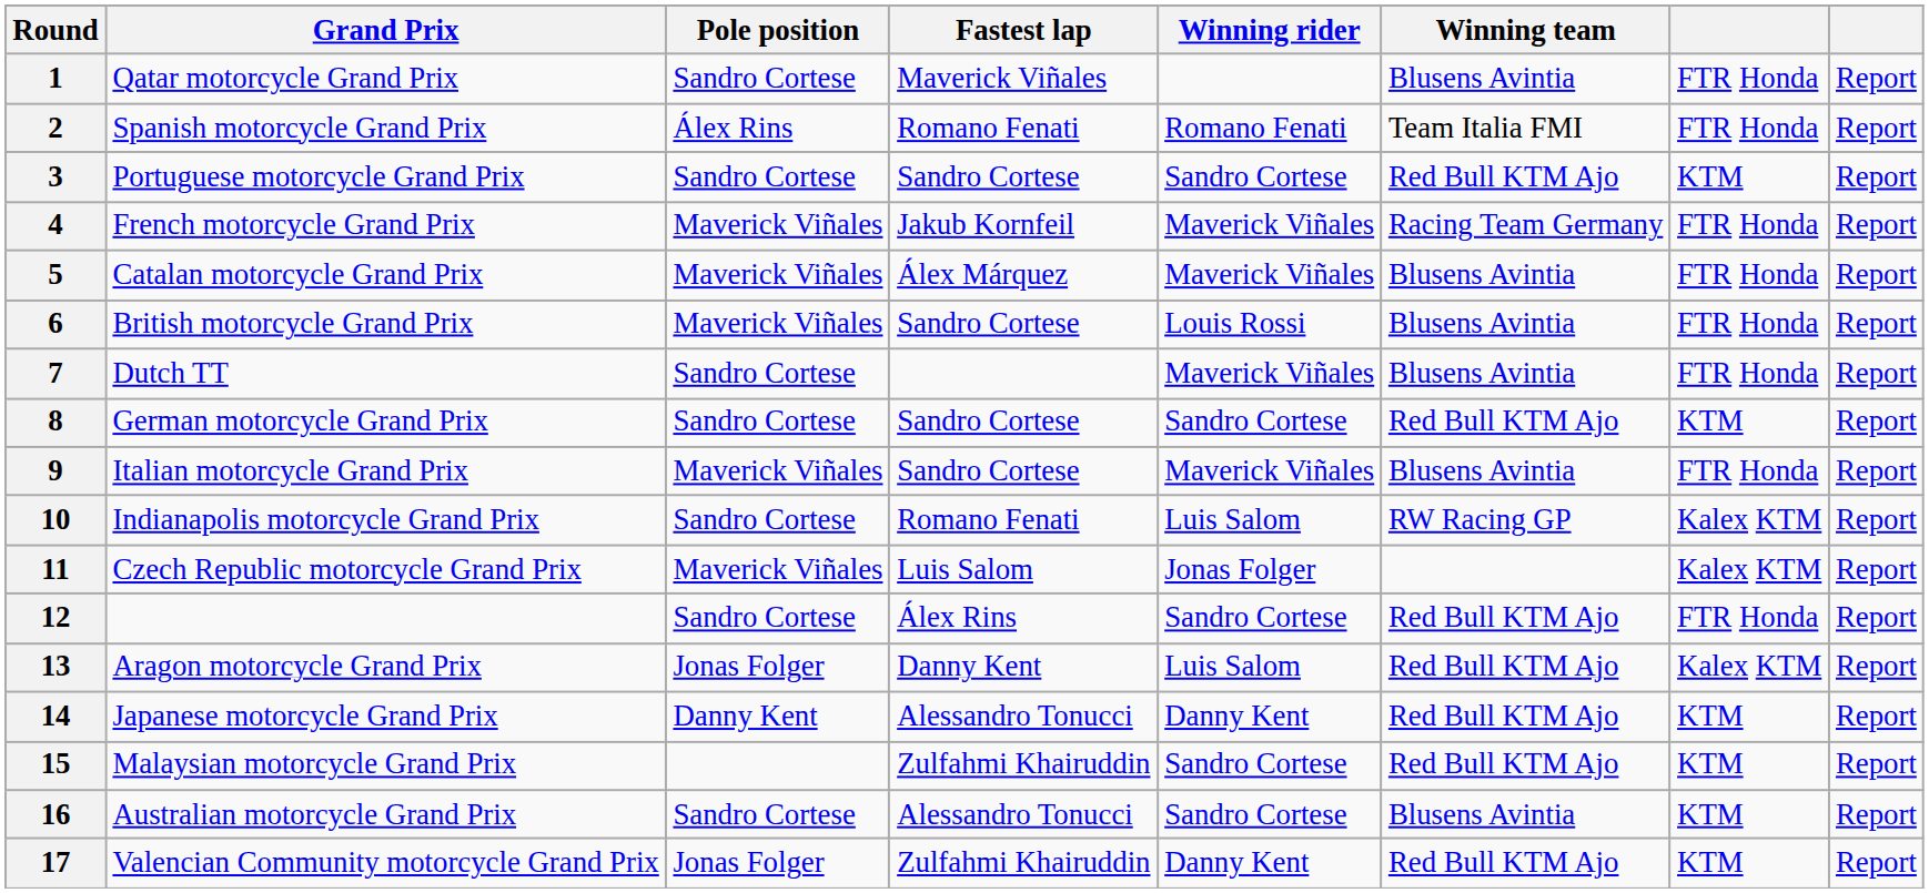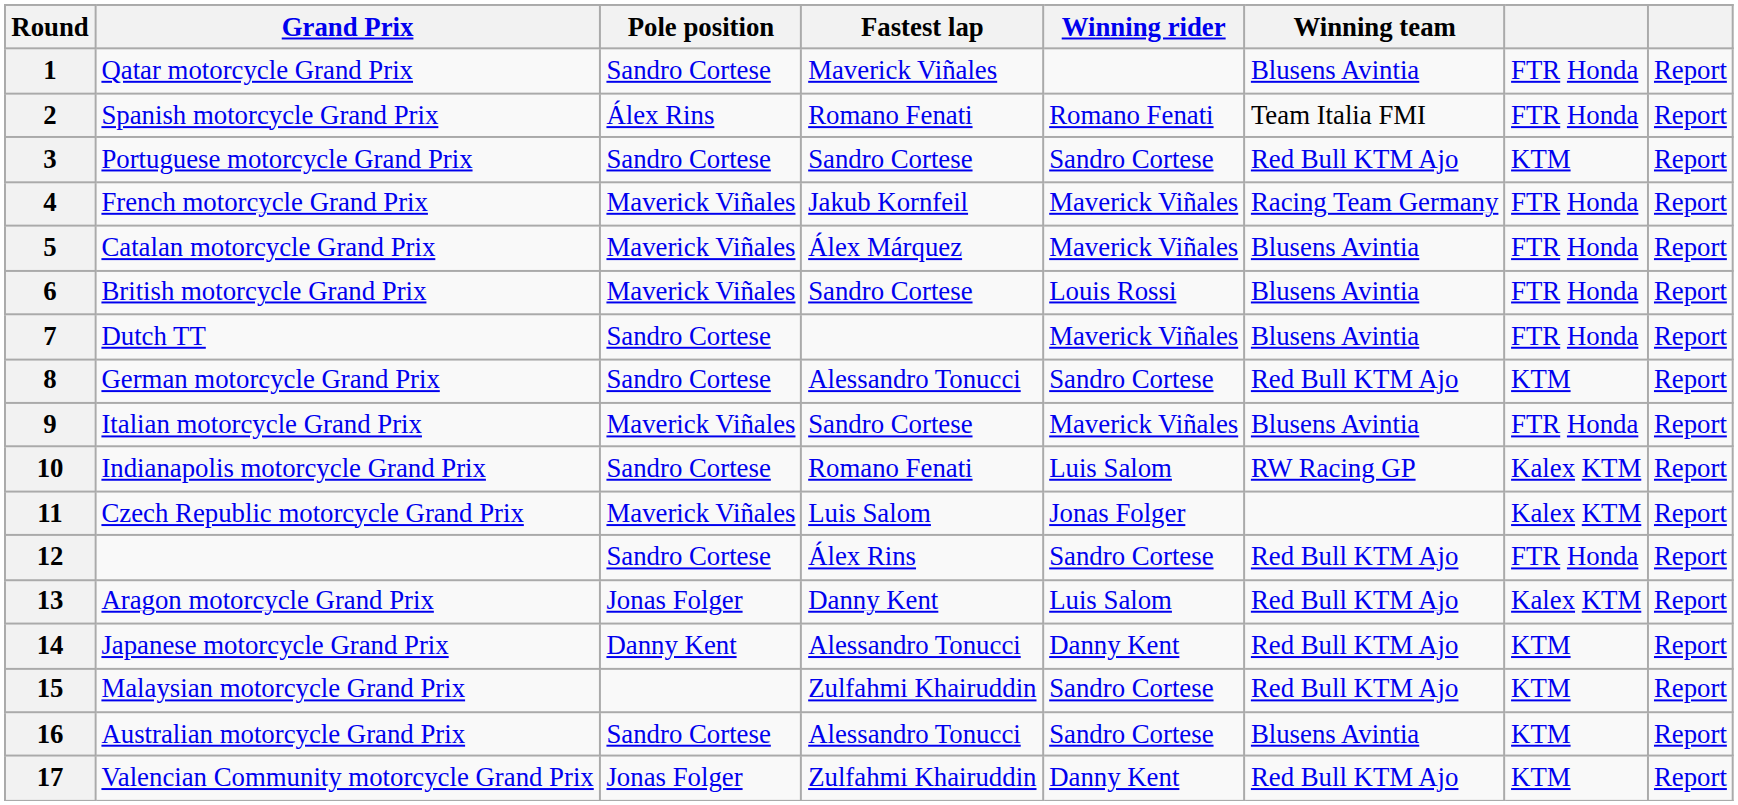 <table class="wikitable sortable" style="font-size: 85%">
 <tr>
 <th>Round</th>
 <th><a href='#'>Grand Prix</a></th>
 <th>Pole position</th>
 <th>Fastest lap</th>
 <th><a href='#'>Winning rider</a></th>
 <th>Winning team</th>
 <th></th>
 <th class="unsortable"></th>
 </tr>
 <tr>
 <th>1</th>
 <td> <a href='#'>Qatar motorcycle Grand Prix</a></td>
 <td> <a href='#'>Sandro Cortese</a></td>
 <td> <a href='#'>Maverick Viñales</a></td>
 <td></td>
 <td> <a href='#'>Blusens Avintia</a></td>
 <td> <a href='#'>FTR</a> <a href='#'>Honda</a></td>
 <td><a href='#'>Report</a></td>
 </tr>
 <tr>
 <th>2</th>
 <td> <a href='#'>Spanish motorcycle Grand Prix</a></td>
 <td> <a href='#'>Álex Rins</a></td>
 <td> <a href='#'>Romano Fenati</a></td>
 <td> <a href='#'>Romano Fenati</a></td>
 <td> Team Italia FMI</td>
 <td> <a href='#'>FTR</a> <a href='#'>Honda</a></td>
 <td><a href='#'>Report</a></td>
 </tr>
 <tr>
 <th>3</th>
 <td> <a href='#'>Portuguese motorcycle Grand Prix</a></td>
 <td> <a href='#'>Sandro Cortese</a></td>
 <td> <a href='#'>Sandro Cortese</a></td>
 <td> <a href='#'>Sandro Cortese</a></td>
 <td> <a href='#'>Red Bull KTM Ajo</a></td>
 <td> <a href='#'>KTM</a></td>
 <td><a href='#'>Report</a></td>
 </tr>
 <tr>
 <th>4</th>
 <td> <a href='#'>French motorcycle Grand Prix</a></td>
 <td> <a href='#'>Maverick Viñales</a></td>
 <td> <a href='#'>Jakub Kornfeil</a></td>
 <td> <a href='#'>Maverick Viñales</a></td>
 <td> <a href='#'>Racing Team Germany</a></td>
 <td> <a href='#'>FTR</a> <a href='#'>Honda</a></td>
 <td><a href='#'>Report</a></td>
 </tr>
 <tr>
 <th>5</th>
 <td> <a href='#'>Catalan motorcycle Grand Prix</a></td>
 <td> <a href='#'>Maverick Viñales</a></td>
 <td> <a href='#'>Álex Márquez</a></td>
 <td> <a href='#'>Maverick Viñales</a></td>
 <td> <a href='#'>Blusens Avintia</a></td>
 <td> <a href='#'>FTR</a> <a href='#'>Honda</a></td>
 <td><a href='#'>Report</a></td>
 </tr>
 <tr>
 <th>6</th>
 <td> <a href='#'>British motorcycle Grand Prix</a></td>
 <td> <a href='#'>Maverick Viñales</a></td>
 <td> <a href='#'>Sandro Cortese</a></td>
 <td> <a href='#'>Louis Rossi</a></td>
 <td> <a href='#'>Blusens Avintia</a></td>
 <td> <a href='#'>FTR</a> <a href='#'>Honda</a></td>
 <td><a href='#'>Report</a></td>
 </tr>
 <tr>
 <th>7</th>
 <td> <a href='#'>Dutch TT</a></td>
 <td> <a href='#'>Sandro Cortese</a></td>
 <td></td>
 <td> <a href='#'>Maverick Viñales</a></td>
 <td> <a href='#'>Blusens Avintia</a></td>
 <td> <a href='#'>FTR</a> <a href='#'>Honda</a></td>
 <td><a href='#'>Report</a></td>
 </tr>
 <tr>
 <th>8</th>
 <td> <a href='#'>German motorcycle Grand Prix</a></td>
 <td> <a href='#'>Sandro Cortese</a></td>
-<td> <a href='#'>Sandro Cortese</a></td>
+<td> <a href='#'>Alessandro Tonucci</a></td>
 <td> <a href='#'>Sandro Cortese</a></td>
 <td> <a href='#'>Red Bull KTM Ajo</a></td>
 <td> <a href='#'>KTM</a></td>
 <td><a href='#'>Report</a></td>
 </tr>
 <tr>
 <th>9</th>
 <td> <a href='#'>Italian motorcycle Grand Prix</a></td>
 <td> <a href='#'>Maverick Viñales</a></td>
 <td> <a href='#'>Sandro Cortese</a></td>
 <td> <a href='#'>Maverick Viñales</a></td>
 <td> <a href='#'>Blusens Avintia</a></td>
 <td> <a href='#'>FTR</a> <a href='#'>Honda</a></td>
 <td><a href='#'>Report</a></td>
 </tr>
 <tr>
 <th>10</th>
 <td> <a href='#'>Indianapolis motorcycle Grand Prix</a></td>
 <td> <a href='#'>Sandro Cortese</a></td>
 <td> <a href='#'>Romano Fenati</a></td>
 <td> <a href='#'>Luis Salom</a></td>
 <td> <a href='#'>RW Racing GP</a></td>
 <td> <a href='#'>Kalex</a> <a href='#'>KTM</a></td>
 <td><a href='#'>Report</a></td>
 </tr>
 <tr>
 <th>11</th>
 <td> <a href='#'>Czech Republic motorcycle Grand Prix</a></td>
 <td> <a href='#'>Maverick Viñales</a></td>
 <td> <a href='#'>Luis Salom</a></td>
 <td> <a href='#'>Jonas Folger</a></td>
 <td></td>
 <td> <a href='#'>Kalex</a> <a href='#'>KTM</a></td>
 <td><a href='#'>Report</a></td>
 </tr>
 <tr>
 <th>12</th>
 <td></td>
 <td> <a href='#'>Sandro Cortese</a></td>
 <td> <a href='#'>Álex Rins</a></td>
 <td> <a href='#'>Sandro Cortese</a></td>
 <td> <a href='#'>Red Bull KTM Ajo</a></td>
 <td> <a href='#'>FTR</a> <a href='#'>Honda</a></td>
 <td><a href='#'>Report</a></td>
 </tr>
 <tr>
 <th>13</th>
 <td> <a href='#'>Aragon motorcycle Grand Prix</a></td>
 <td> <a href='#'>Jonas Folger</a></td>
 <td> <a href='#'>Danny Kent</a></td>
 <td> <a href='#'>Luis Salom</a></td>
 <td> <a href='#'>Red Bull KTM Ajo</a></td>
 <td> <a href='#'>Kalex</a> <a href='#'>KTM</a></td>
 <td><a href='#'>Report</a></td>
 </tr>
 <tr>
 <th>14</th>
 <td> <a href='#'>Japanese motorcycle Grand Prix</a></td>
 <td> <a href='#'>Danny Kent</a></td>
 <td> <a href='#'>Alessandro Tonucci</a></td>
 <td> <a href='#'>Danny Kent</a></td>
 <td> <a href='#'>Red Bull KTM Ajo</a></td>
 <td> <a href='#'>KTM</a></td>
 <td><a href='#'>Report</a></td>
 </tr>
 <tr>
 <th>15</th>
 <td> <a href='#'>Malaysian motorcycle Grand Prix</a></td>
 <td></td>
 <td> <a href='#'>Zulfahmi Khairuddin</a></td>
 <td> <a href='#'>Sandro Cortese</a></td>
 <td> <a href='#'>Red Bull KTM Ajo</a></td>
 <td> <a href='#'>KTM</a></td>
 <td><a href='#'>Report</a></td>
 </tr>
 <tr>
 <th>16</th>
 <td> <a href='#'>Australian motorcycle Grand Prix</a></td>
 <td> <a href='#'>Sandro Cortese</a></td>
 <td> <a href='#'>Alessandro Tonucci</a></td>
 <td> <a href='#'>Sandro Cortese</a></td>
 <td> <a href='#'>Blusens Avintia</a></td>
 <td> <a href='#'>KTM</a></td>
 <td><a href='#'>Report</a></td>
 </tr>
 <tr>
 <th>17</th>
 <td> <a href='#'>Valencian Community motorcycle Grand Prix</a></td>
 <td> <a href='#'>Jonas Folger</a></td>
 <td> <a href='#'>Zulfahmi Khairuddin</a></td>
 <td> <a href='#'>Danny Kent</a></td>
 <td> <a href='#'>Red Bull KTM Ajo</a></td>
 <td> <a href='#'>KTM</a></td>
 <td><a href='#'>Report</a></td>
 </tr>
 </table>
